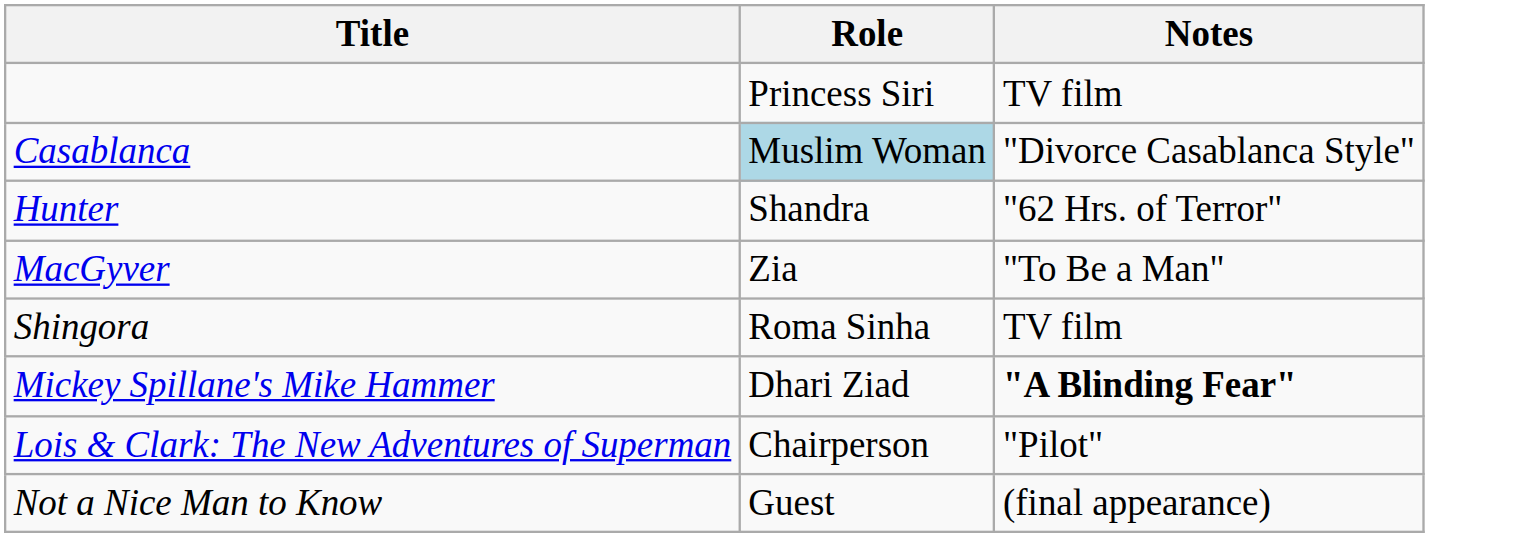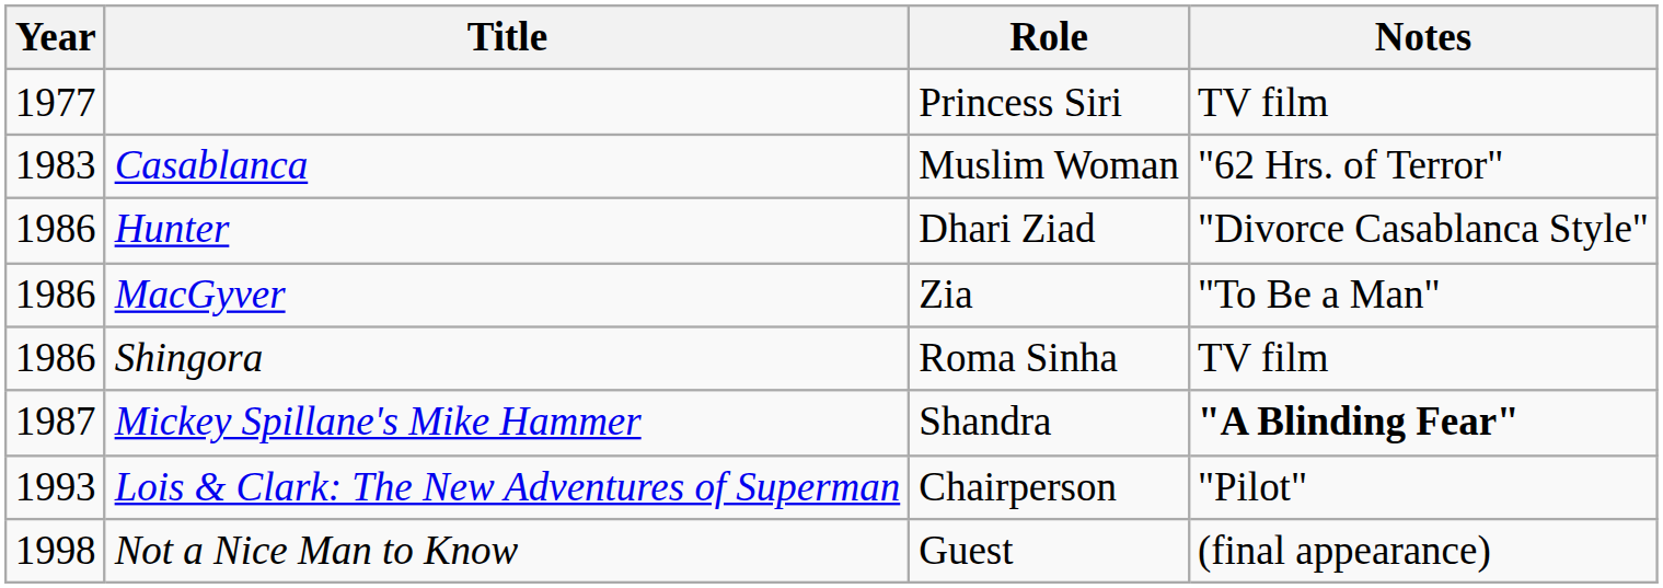 <table class="wikitable sortable">
 <tr>
+<th>Year</th>
 <th>Title</th>
 <th>Role</th>
 <th class="unsortable">Notes</th>
 </tr>
 <tr>
+<td>1977</td>
 <td><em></em></td>
 <td>Princess Siri</td>
 <td>TV film</td>
 </tr>
 <tr>
+<td>1983</td>
 <td><em><a href='#'>Casablanca</a></em></td>
-<td style="background: lightblue;">Muslim Woman</td>
+<td>Muslim Woman</td>
+<td>"62 Hrs. of Terror"</td>
+</tr>
+<tr>
+<td>1986</td>
+<td><em><a href='#'>Hunter</a></em></td>
+<td>Dhari Ziad</td>
 <td>"Divorce Casablanca Style"</td>
 </tr>
 <tr>
-<td><em><a href='#'>Hunter</a></em></td>
-<td>Shandra</td>
-<td>"62 Hrs. of Terror"</td>
-</tr>
-<tr>
+<td>1986</td>
 <td><em><a href='#'>MacGyver</a></em></td>
 <td>Zia</td>
 <td>"To Be a Man"</td>
 </tr>
 <tr>
+<td>1986</td>
 <td><em>Shingora</em></td>
 <td>Roma Sinha</td>
 <td>TV film</td>
 </tr>
 <tr>
+<td>1987</td>
 <td><em><a href='#'>Mickey Spillane's Mike Hammer</a></em></td>
-<td>Dhari Ziad</td>
+<td>Shandra</td>
 <td><strong>"A Blinding Fear"</strong></td>
 </tr>
 <tr>
+<td>1993</td>
 <td><em><a href='#'>Lois & Clark: The New Adventures of Superman</a></em></td>
 <td>Chairperson</td>
 <td>"Pilot"</td>
 </tr>
 <tr>
+<td>1998</td>
 <td><em>Not a Nice Man to Know</em></td>
 <td>Guest</td>
 <td>(final appearance)</td>
 </tr>
 </table>
